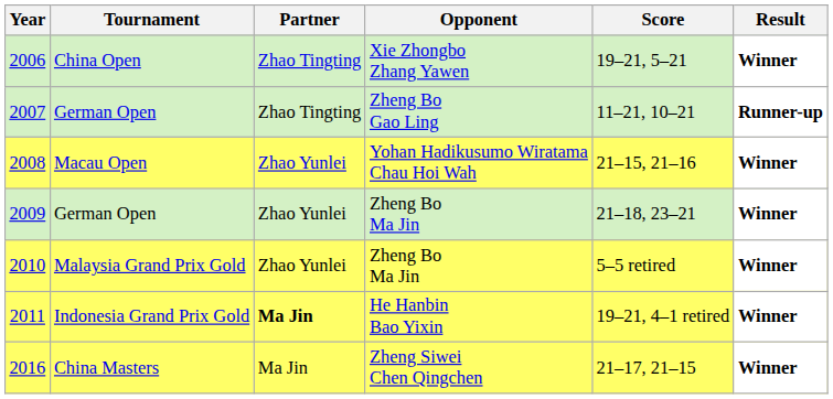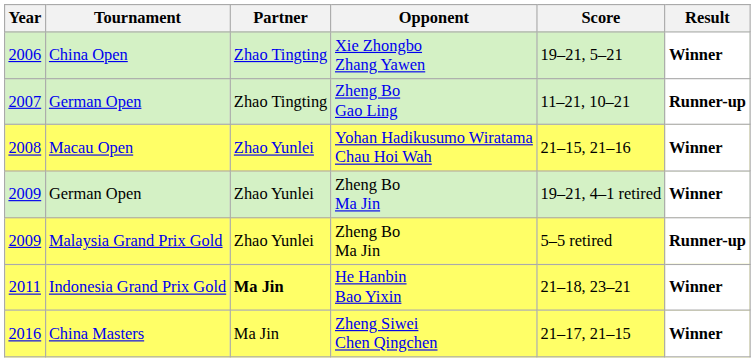 <table class="sortable wikitable" style="font-size: 90%;">
 <tr>
 <th>Year</th>
 <th>Tournament</th>
 <th>Partner</th>
 <th>Opponent</th>
 <th>Score</th>
 <th>Result</th>
 </tr>
 <tr style="background:#D4F1C5">
 <td align="center"><a href='#'>2006</a></td>
 <td align="left"><a href='#'>China Open</a></td>
 <td align="left"> <a href='#'>Zhao Tingting</a></td>
 <td align="left"> <a href='#'>Xie Zhongbo</a> <br>  <a href='#'>Zhang Yawen</a></td>
 <td align="left">19–21, 5–21</td>
 <td style="text-align:left; background:white"> <strong>Winner</strong></td>
 </tr>
 <tr style="background:#D4F1C5">
 <td align="center"><a href='#'>2007</a></td>
 <td align="left"><a href='#'>German Open</a></td>
 <td align="left"> Zhao Tingting</td>
 <td align="left"> <a href='#'>Zheng Bo</a> <br>  <a href='#'>Gao Ling</a></td>
 <td align="left">11–21, 10–21</td>
 <td style="text-align:left; background:white"> <strong>Runner-up</strong></td>
 </tr>
 <tr style="background:#FFFF67">
 <td align="center"><a href='#'>2008</a></td>
 <td align="left"><a href='#'>Macau Open</a></td>
 <td align="left"> <a href='#'>Zhao Yunlei</a></td>
 <td align="left"> <a href='#'>Yohan Hadikusumo Wiratama</a> <br>  <a href='#'>Chau Hoi Wah</a></td>
 <td align="left">21–15, 21–16</td>
 <td style="text-align:left; background:white"> <strong>Winner</strong></td>
 </tr>
 <tr style="background:#D4F1C5">
 <td align="center"><a href='#'>2009</a></td>
 <td align="left">German Open</td>
 <td align="left"> Zhao Yunlei</td>
 <td align="left"> Zheng Bo <br>  <a href='#'>Ma Jin</a></td>
-<td align="left">21–18, 23–21</td>
+<td align="left">19–21, 4–1 retired</td>
 <td style="text-align:left; background:white"> <strong>Winner</strong></td>
 </tr>
 <tr style="background:#FFFF67">
-<td align="center"><a href='#'>2010</a></td>
+<td align="center"><a href='#'>2009</a></td>
 <td align="left"><a href='#'>Malaysia Grand Prix Gold</a></td>
 <td align="left"> Zhao Yunlei</td>
 <td align="left"> Zheng Bo <br>  Ma Jin</td>
 <td align="left">5–5 retired</td>
-<td style="text-align:left; background:white"> <strong>Winner</strong></td>
+<td style="text-align:left; background:white"> <strong>Runner-up</strong></td>
 </tr>
 <tr style="background:#FFFF67">
 <td align="center"><a href='#'>2011</a></td>
 <td align="left"><a href='#'>Indonesia Grand Prix Gold</a></td>
 <td align="left"><strong> Ma Jin</strong></td>
 <td align="left"> <a href='#'>He Hanbin</a> <br>  <a href='#'>Bao Yixin</a></td>
-<td align="left">19–21, 4–1 retired</td>
+<td align="left">21–18, 23–21</td>
 <td style="text-align:left; background:white"> <strong>Winner</strong></td>
 </tr>
 <tr style="background:#FFFF67">
 <td align="center"><a href='#'>2016</a></td>
 <td align="left"><a href='#'>China Masters</a></td>
 <td align="left"> Ma Jin</td>
 <td align="left"> <a href='#'>Zheng Siwei</a> <br>  <a href='#'>Chen Qingchen</a></td>
 <td align="left">21–17, 21–15</td>
 <td style="text-align:left; background:white"> <strong>Winner</strong></td>
 </tr>
 </table>
